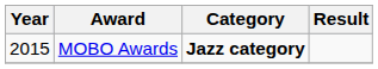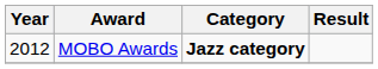 <table class="wikitable sortable">
 <tr style="background:#b0c4de; text-align:center;">
 <th>Year</th>
 <th>Award</th>
 <th>Category</th>
 <th>Result</th>
 </tr>
 <tr>
-<td rowspan="1">2015</td>
+<td rowspan="1">2012</td>
 <td><a href='#'>MOBO Awards</a></td>
 <td><strong>Jazz category</strong></td>
 <td></td>
 </tr>
 <tr>
 </tr>
 </table>
